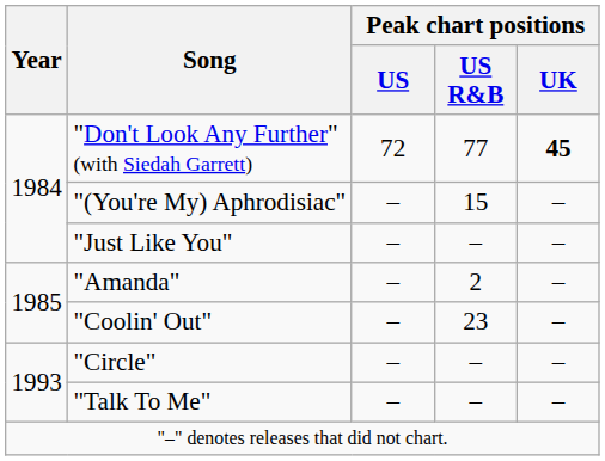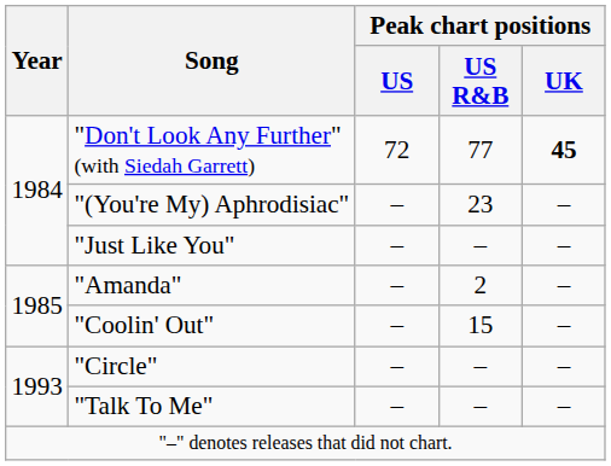 <table class="wikitable">
 <tr>
 <th rowspan="2"><strong>Year</strong></th>
 <th rowspan="2"><strong>Song</strong></th>
 <th colspan="3">Peak chart positions</th>
 </tr>
 <tr>
 <th style="width:45px;"><strong><a href='#'>US</a></strong><br></th>
 <th style="width:45px;"><strong><a href='#'>US R&B</a></strong><br></th>
 <th style="width:45px;"><a href='#'>UK</a><br></th>
 </tr>
 <tr>
 <td rowspan="3">1984</td>
 <td>"<a href='#'>Don't Look Any Further</a>"<br><small>(with <a href='#'>Siedah Garrett</a>)</small></td>
 <td style="text-align:center;">72</td>
 <td style="text-align:center;">77</td>
 <td style="text-align:center;"><strong>45</strong></td>
 </tr>
 <tr>
 <td>"(You're My) Aphrodisiac"</td>
 <td style="text-align:center;">–</td>
-<td style="text-align:center;">15</td>
+<td style="text-align:center;">23</td>
 <td style="text-align:center;">–</td>
 </tr>
 <tr>
 <td>"Just Like You"</td>
 <td style="text-align:center;">–</td>
 <td style="text-align:center;">–</td>
 <td style="text-align:center;">–</td>
 </tr>
 <tr>
 <td rowspan="2">1985</td>
 <td>"Amanda"</td>
 <td style="text-align:center;">–</td>
 <td style="text-align:center;">2</td>
 <td style="text-align:center;">–</td>
 </tr>
 <tr>
 <td>"Coolin' Out"</td>
 <td style="text-align:center;">–</td>
-<td style="text-align:center;">23</td>
+<td style="text-align:center;">15</td>
 <td style="text-align:center;">–</td>
 </tr>
 <tr>
 <td rowspan="2">1993</td>
 <td>"Circle"</td>
 <td style="text-align:center;">–</td>
 <td style="text-align:center;">–</td>
 <td style="text-align:center;">–</td>
 </tr>
 <tr>
 <td>"Talk To Me"</td>
 <td style="text-align:center;">–</td>
 <td style="text-align:center;">–</td>
 <td style="text-align:center;">–</td>
 </tr>
 <tr>
 <td colspan="7" style="text-align:center; font-size:9pt;">"–" denotes releases that did not chart.</td>
 </tr>
 </table>
